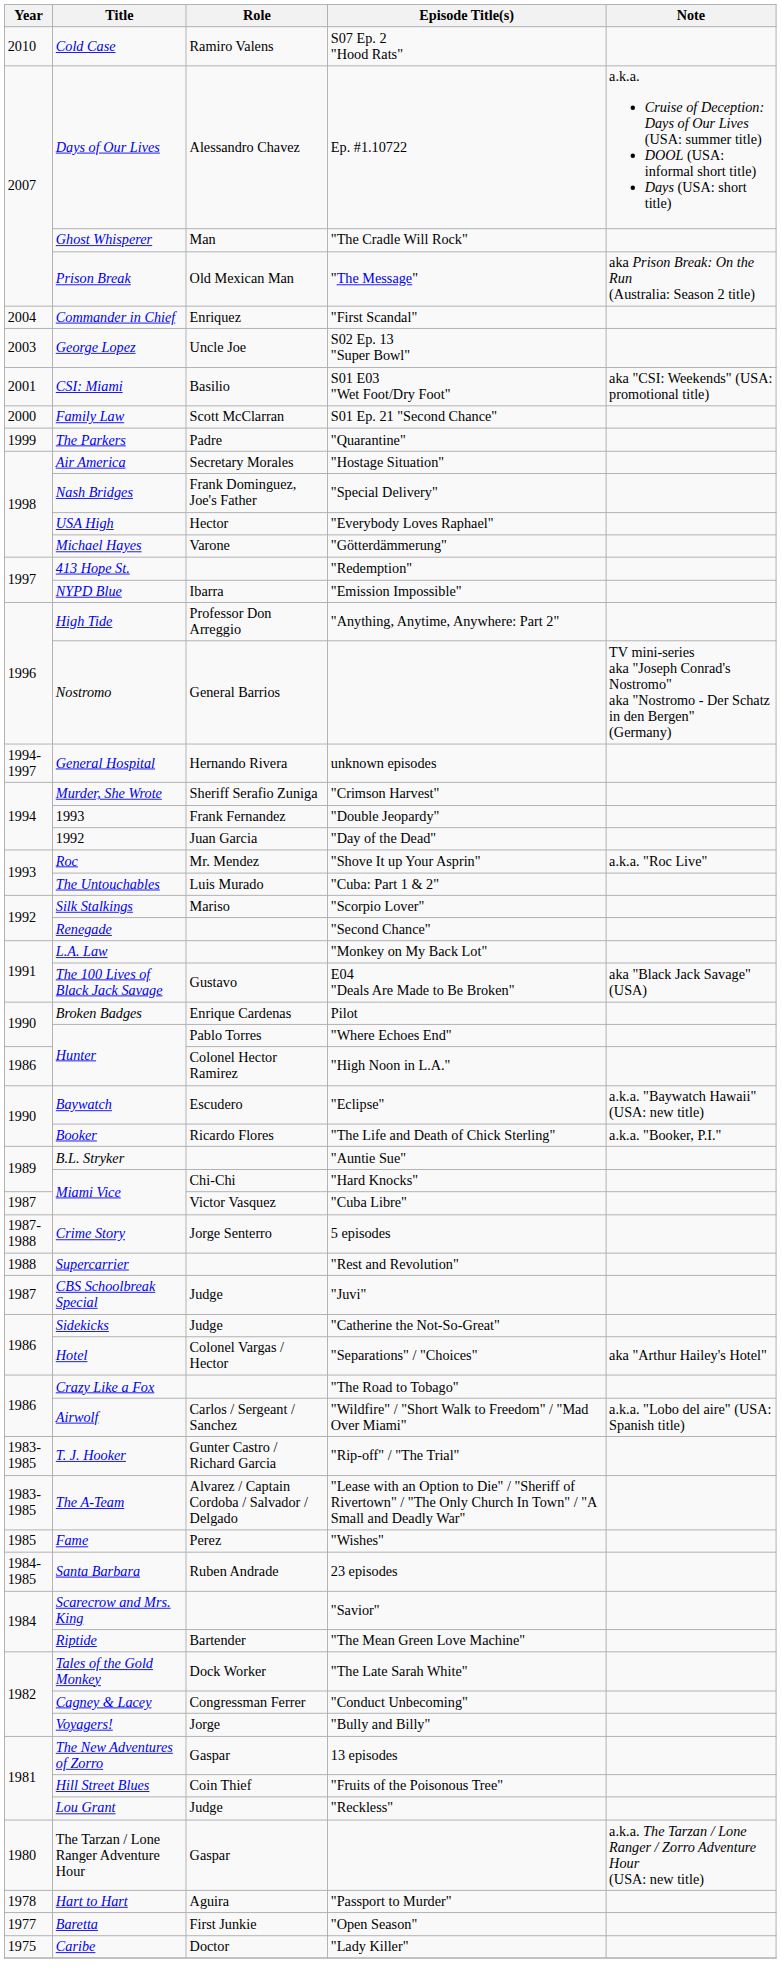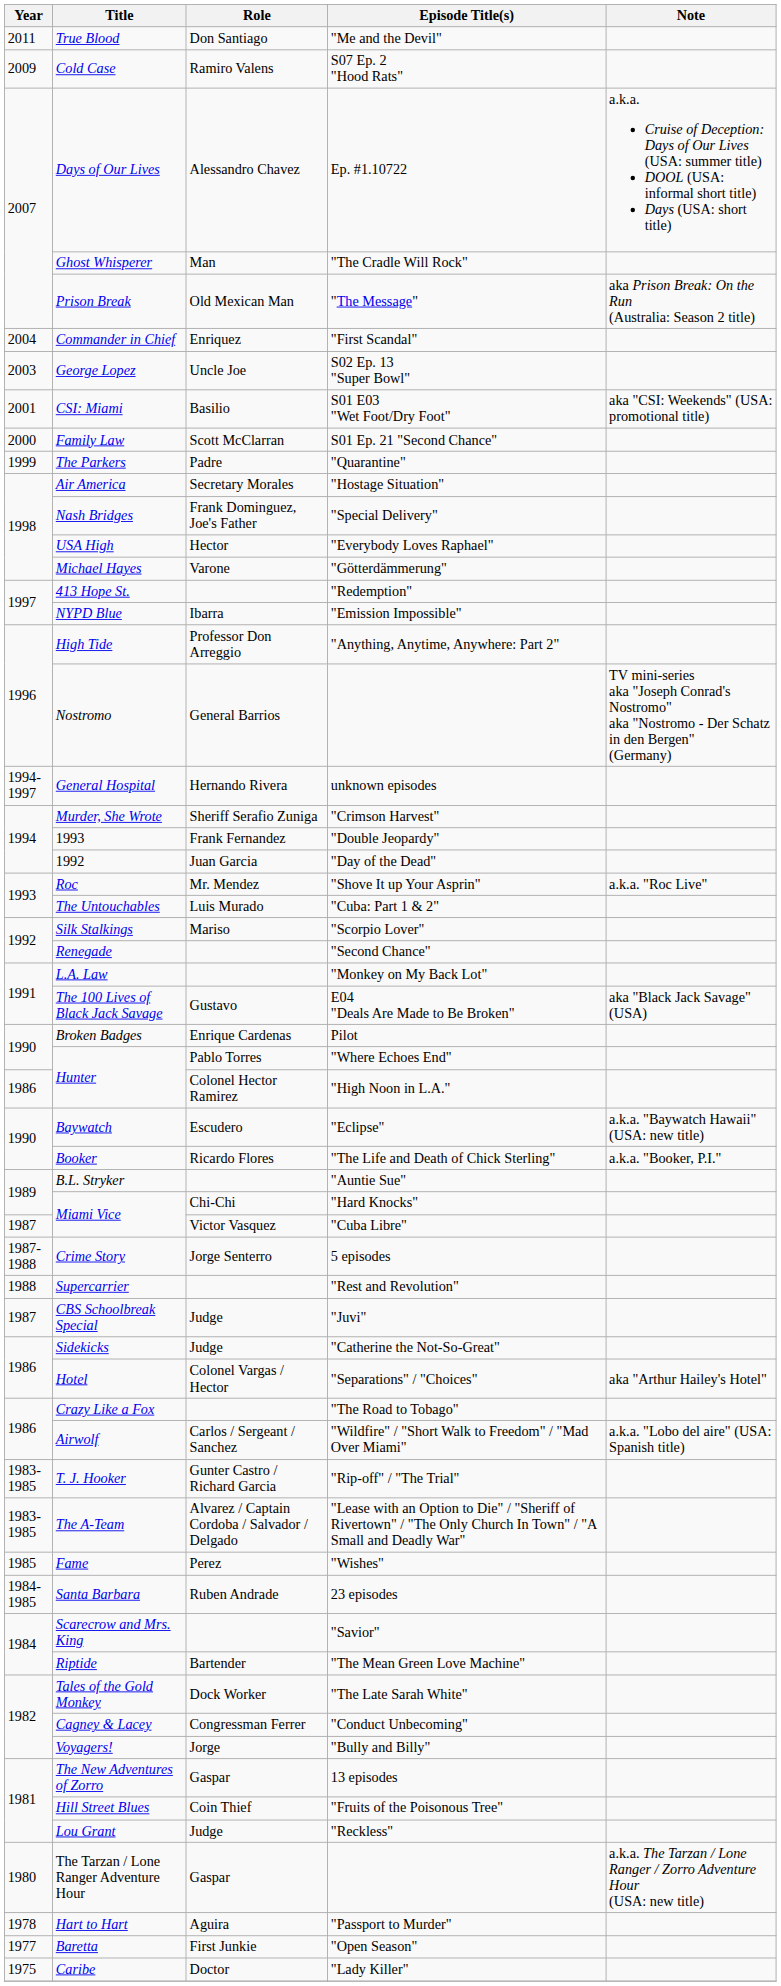 <table class=wikitable>
 <tr>
 <th>Year</th>
 <th>Title</th>
 <th>Role</th>
 <th>Episode Title(s)</th>
 <th>Note</th>
 </tr>
 <tr>
-<td>2010</td>
+<td>2011</td>
+<td><em><a href='#'>True Blood</a></em></td>
+<td>Don Santiago</td>
+<td>"Me and the Devil"</td>
+<td></td>
+</tr>
+<tr>
+<td>2009</td>
 <td><em><a href='#'>Cold Case</a></em></td>
 <td>Ramiro Valens</td>
 <td>S07 Ep. 2<br>"Hood Rats"</td>
 <td></td>
 </tr>
 <tr>
 <td rowspan=3>2007</td>
 <td><em><a href='#'>Days of Our Lives</a></em></td>
 <td>Alessandro Chavez</td>
 <td>Ep. #1.10722</td>
 <td>a.k.a.<br><ul><li><em>Cruise of Deception: Days of Our Lives</em><br>(USA: summer title)</li><li><em>DOOL</em> (USA: informal short title)</li><li><em>Days</em> (USA: short title)</li></ul></td>
 </tr>
 <tr>
 <td><em><a href='#'>Ghost Whisperer</a></em></td>
 <td>Man</td>
 <td>"The Cradle Will Rock"</td>
 <td></td>
 </tr>
 <tr>
 <td><em><a href='#'>Prison Break</a></em></td>
 <td>Old Mexican Man</td>
 <td>"<a href='#'>The Message</a>"</td>
 <td>aka <em>Prison Break: On the Run</em><br>(Australia: Season 2 title)</td>
 </tr>
 <tr>
 <td>2004</td>
 <td><em><a href='#'>Commander in Chief</a></em></td>
 <td>Enriquez</td>
 <td>"First Scandal"</td>
 <td></td>
 </tr>
 <tr>
 <td>2003</td>
 <td><em><a href='#'>George Lopez</a></em></td>
 <td>Uncle Joe</td>
 <td>S02 Ep. 13<br>"Super Bowl"</td>
 <td></td>
 </tr>
 <tr>
 <td>2001</td>
 <td><em><a href='#'>CSI: Miami</a></em></td>
 <td>Basilio</td>
 <td>S01 E03<br>"Wet Foot/Dry Foot"</td>
 <td>aka "CSI: Weekends" (USA: promotional title)</td>
 </tr>
 <tr>
 <td>2000</td>
 <td><em><a href='#'>Family Law</a></em></td>
 <td>Scott McClarran</td>
 <td>S01 Ep. 21 "Second Chance"</td>
 <td></td>
 </tr>
 <tr>
 <td>1999</td>
 <td><em><a href='#'>The Parkers</a></em></td>
 <td>Padre</td>
 <td>"Quarantine"</td>
 <td></td>
 </tr>
 <tr>
 <td rowspan=4>1998</td>
 <td><em><a href='#'>Air America</a></em></td>
 <td>Secretary Morales</td>
 <td>"Hostage Situation"</td>
 <td></td>
 </tr>
 <tr>
 <td><em><a href='#'>Nash Bridges</a></em></td>
 <td>Frank Dominguez, Joe's Father</td>
 <td>"Special Delivery"</td>
 <td></td>
 </tr>
 <tr>
 <td><em><a href='#'>USA High</a></em></td>
 <td>Hector</td>
 <td>"Everybody Loves Raphael"</td>
 <td></td>
 </tr>
 <tr>
 <td><em><a href='#'>Michael Hayes</a></em></td>
 <td>Varone</td>
 <td>"Götterdämmerung"</td>
 <td></td>
 </tr>
 <tr>
 <td rowspan=2>1997</td>
 <td><em><a href='#'>413 Hope St.</a></em></td>
 <td></td>
 <td>"Redemption"</td>
 <td></td>
 </tr>
 <tr>
 <td><em><a href='#'>NYPD Blue</a></em></td>
 <td>Ibarra</td>
 <td>"Emission Impossible"</td>
 <td></td>
 </tr>
 <tr>
 <td rowspan=2>1996</td>
 <td><em><a href='#'>High Tide</a></em></td>
 <td>Professor Don Arreggio</td>
 <td>"Anything, Anytime, Anywhere: Part 2"</td>
 <td></td>
 </tr>
 <tr>
 <td><em>Nostromo</em></td>
 <td>General Barrios</td>
 <td></td>
 <td>TV mini-series<br>aka "Joseph Conrad's Nostromo"<br>aka "Nostromo - Der Schatz in den Bergen"<br>(Germany)</td>
 </tr>
 <tr>
 <td>1994-1997</td>
 <td><em><a href='#'>General Hospital</a></em></td>
 <td>Hernando Rivera</td>
 <td>unknown episodes</td>
 <td></td>
 </tr>
 <tr>
 <td rowspan=3>1994</td>
 <td><em><a href='#'>Murder, She Wrote</a></em></td>
 <td>Sheriff Serafio Zuniga</td>
 <td>"Crimson Harvest"</td>
 <td></td>
 </tr>
 <tr>
 <td>1993</td>
 <td>Frank Fernandez</td>
 <td>"Double Jeopardy"</td>
 <td></td>
 </tr>
 <tr>
 <td>1992</td>
 <td>Juan Garcia</td>
 <td>"Day of the Dead"</td>
 <td></td>
 </tr>
 <tr>
 <td rowspan=2>1993</td>
 <td><em><a href='#'>Roc</a></em></td>
 <td>Mr. Mendez</td>
 <td>"Shove It up Your Asprin"</td>
 <td>a.k.a. "Roc Live"</td>
 </tr>
 <tr>
 <td><em><a href='#'>The Untouchables</a></em></td>
 <td>Luis Murado</td>
 <td>"Cuba: Part 1 & 2"</td>
 <td></td>
 </tr>
 <tr>
 <td rowspan=2>1992</td>
 <td><em><a href='#'>Silk Stalkings</a></em></td>
 <td>Mariso</td>
 <td>"Scorpio Lover"</td>
 <td></td>
 </tr>
 <tr>
 <td><em><a href='#'>Renegade</a></em></td>
 <td></td>
 <td>"Second Chance"</td>
 <td></td>
 </tr>
 <tr>
 <td rowspan=2>1991</td>
 <td><em><a href='#'>L.A. Law</a></em></td>
 <td></td>
 <td>"Monkey on My Back Lot"</td>
 <td></td>
 </tr>
 <tr>
 <td><em><a href='#'>The 100 Lives of Black Jack Savage</a></em></td>
 <td>Gustavo</td>
 <td>E04<br>"Deals Are Made to Be Broken"</td>
 <td>aka "Black Jack Savage" (USA)</td>
 </tr>
 <tr>
 <td rowspan=2>1990</td>
 <td><em>Broken Badges</em></td>
 <td>Enrique Cardenas</td>
 <td>Pilot</td>
 <td></td>
 </tr>
 <tr>
 <td rowspan=2><em><a href='#'>Hunter</a></em></td>
 <td>Pablo Torres</td>
 <td>"Where Echoes End"</td>
 <td></td>
 </tr>
 <tr>
 <td>1986</td>
 <td>Colonel Hector Ramirez</td>
 <td>"High Noon in L.A."</td>
 <td></td>
 </tr>
 <tr>
 <td rowspan=2>1990</td>
 <td><em><a href='#'>Baywatch</a></em></td>
 <td>Escudero</td>
 <td>"Eclipse"</td>
 <td>a.k.a. "Baywatch Hawaii" (USA: new title)</td>
 </tr>
 <tr>
 <td><em><a href='#'>Booker</a></em></td>
 <td>Ricardo Flores</td>
 <td>"The Life and Death of Chick Sterling"</td>
 <td>a.k.a. "Booker, P.I."</td>
 </tr>
 <tr>
 <td rowspan=2>1989</td>
 <td><em>B.L. Stryker</em></td>
 <td></td>
 <td>"Auntie Sue"</td>
 <td></td>
 </tr>
 <tr>
 <td rowspan=2><em><a href='#'>Miami Vice</a></em></td>
 <td>Chi-Chi</td>
 <td>"Hard Knocks"</td>
 <td></td>
 </tr>
 <tr>
 <td>1987</td>
 <td>Victor Vasquez</td>
 <td>"Cuba Libre"</td>
 <td></td>
 </tr>
 <tr>
 <td>1987-1988</td>
 <td><em><a href='#'>Crime Story</a></em></td>
 <td>Jorge Senterro</td>
 <td>5 episodes</td>
 <td></td>
 </tr>
 <tr>
 <td>1988</td>
 <td><em><a href='#'>Supercarrier</a></em></td>
 <td></td>
 <td>"Rest and Revolution"</td>
 <td></td>
 </tr>
 <tr>
 <td>1987</td>
 <td><em><a href='#'>CBS Schoolbreak Special</a></em></td>
 <td>Judge</td>
 <td>"Juvi"</td>
 <td></td>
 </tr>
 <tr>
 <td rowspan=2>1986</td>
 <td><em><a href='#'>Sidekicks</a></em></td>
 <td>Judge</td>
 <td>"Catherine the Not-So-Great"</td>
 <td></td>
 </tr>
 <tr>
 <td 1983><em><a href='#'>Hotel</a></em></td>
 <td>Colonel Vargas / Hector</td>
 <td>"Separations" / "Choices"</td>
 <td>aka "Arthur Hailey's Hotel"</td>
 </tr>
 <tr>
 <td rowspan=2>1986</td>
 <td><em><a href='#'>Crazy Like a Fox</a></em></td>
 <td></td>
 <td>"The Road to Tobago"</td>
 <td></td>
 </tr>
 <tr>
 <td 1984-1985><em><a href='#'>Airwolf</a></em></td>
 <td>Carlos / Sergeant / Sanchez</td>
 <td>"Wildfire" / "Short Walk to Freedom" / "Mad Over Miami"</td>
 <td>a.k.a. "Lobo del aire" (USA: Spanish title)</td>
 </tr>
 <tr>
 <td>1983-1985</td>
 <td><em><a href='#'>T. J. Hooker</a></em></td>
 <td>Gunter Castro / Richard  Garcia</td>
 <td>"Rip-off" / "The Trial"</td>
 <td></td>
 </tr>
 <tr>
 <td>1983-1985</td>
 <td><em><a href='#'>The A-Team</a></em></td>
 <td>Alvarez / Captain Cordoba / Salvador / Delgado</td>
 <td>"Lease with an Option to Die" / "Sheriff of Rivertown" / "The Only Church In Town" / "A Small and Deadly War"</td>
 <td></td>
 </tr>
 <tr>
 <td>1985</td>
 <td><em><a href='#'>Fame</a></em></td>
 <td>Perez</td>
 <td>"Wishes"</td>
 <td></td>
 </tr>
 <tr>
 <td>1984-1985</td>
 <td><em><a href='#'>Santa Barbara</a></em></td>
 <td>Ruben Andrade</td>
 <td>23 episodes</td>
 <td></td>
 </tr>
 <tr>
 <td rowspan=2>1984</td>
 <td><em><a href='#'>Scarecrow and Mrs. King</a></em></td>
 <td></td>
 <td>"Savior"</td>
 <td></td>
 </tr>
 <tr>
 <td><em><a href='#'>Riptide</a></em></td>
 <td>Bartender</td>
 <td>"The Mean Green Love Machine"</td>
 <td></td>
 </tr>
 <tr>
 <td rowspan=3>1982</td>
 <td><em><a href='#'>Tales of the Gold Monkey</a></em></td>
 <td>Dock Worker</td>
 <td>"The Late Sarah White"</td>
 <td></td>
 </tr>
 <tr>
 <td><em><a href='#'>Cagney & Lacey</a></em></td>
 <td>Congressman Ferrer</td>
 <td>"Conduct Unbecoming"</td>
 <td></td>
 </tr>
 <tr>
 <td><em><a href='#'>Voyagers!</a></em></td>
 <td>Jorge</td>
 <td>"Bully and Billy"</td>
 <td></td>
 </tr>
 <tr>
 <td rowspan=3>1981</td>
 <td><em><a href='#'>The New Adventures of Zorro</a></em></td>
 <td>Gaspar</td>
 <td>13 episodes</td>
 <td></td>
 </tr>
 <tr>
 <td><em><a href='#'>Hill Street Blues</a></em></td>
 <td>Coin Thief</td>
 <td>"Fruits of the Poisonous Tree"</td>
 <td></td>
 </tr>
 <tr>
 <td><em><a href='#'>Lou Grant</a></em></td>
 <td>Judge</td>
 <td>"Reckless"</td>
 <td></td>
 </tr>
 <tr>
 <td>1980</td>
 <td>The Tarzan / Lone Ranger Adventure Hour</td>
 <td>Gaspar</td>
 <td></td>
 <td>a.k.a. <em>The Tarzan / Lone Ranger / Zorro Adventure Hour</em><br>(USA: new title)</td>
 </tr>
 <tr>
 <td>1978</td>
 <td><em><a href='#'>Hart to Hart</a></em></td>
 <td>Aguira</td>
 <td>"Passport to Murder"</td>
 <td></td>
 </tr>
 <tr>
 <td>1977</td>
 <td><em><a href='#'>Baretta</a></em></td>
 <td>First Junkie</td>
 <td>"Open Season"</td>
 <td></td>
 </tr>
 <tr>
 <td>1975</td>
 <td><em><a href='#'>Caribe</a></em></td>
 <td>Doctor</td>
 <td>"Lady Killer"</td>
 <td></td>
 </tr>
 <tr>
 </tr>
 </table>
